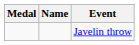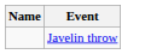 <table class="wikitable sortable" style="font-size:90%">
 <tr>
-<th>Medal</th>
 <th>Name</th>
 <th>Event</th>
 </tr>
 <tr>
 <td></td>
-<td></td>
 <td><a href='#'>Javelin throw</a></td>
 </tr>
 </table>
